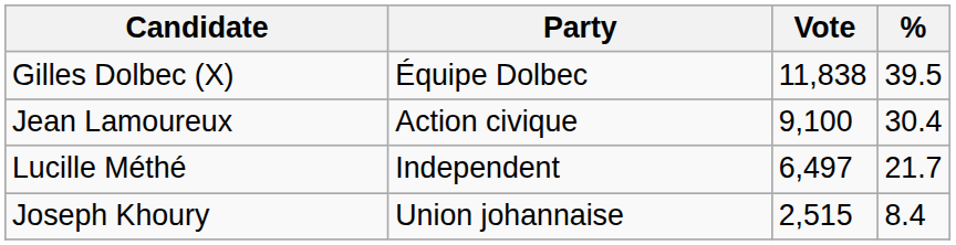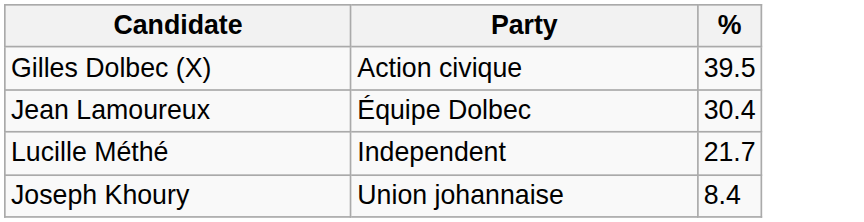 <table class="wikitable">
 <tr>
 <th bgcolor="#DDDDFF" width="200px">Candidate</th>
 <th bgcolor="#DDDDFF" width="200px">Party</th>
-<th bgcolor="#DDDDFF" width="50px">Vote</th>
 <th bgcolor="#DDDDFF" width="30px">%</th>
 </tr>
 <tr>
 <td>Gilles Dolbec (X)</td>
-<td>Équipe Dolbec</td>
-<td>11,838</td>
+<td>Action civique</td>
 <td>39.5</td>
 </tr>
 <tr>
 <td>Jean Lamoureux</td>
-<td>Action civique</td>
-<td>9,100</td>
+<td>Équipe Dolbec</td>
 <td>30.4</td>
 </tr>
 <tr>
 <td>Lucille Méthé</td>
 <td>Independent</td>
-<td>6,497</td>
 <td>21.7</td>
 </tr>
 <tr>
 <td>Joseph Khoury</td>
 <td>Union johannaise</td>
-<td>2,515</td>
 <td>8.4</td>
 </tr>
 </table>
